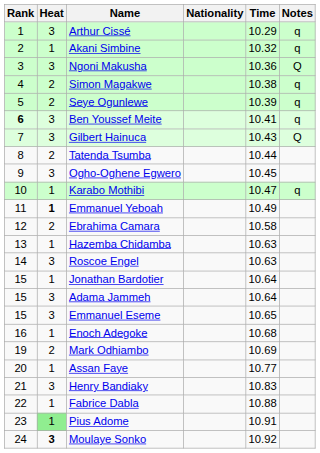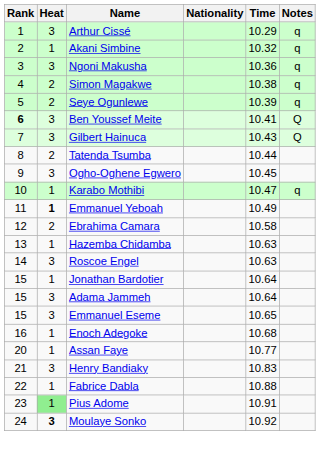 <table class="wikitable sortable" style="text-align:center">
 <tr>
 <th>Rank</th>
 <th>Heat</th>
 <th>Name</th>
 <th>Nationality</th>
 <th>Time</th>
 <th>Notes</th>
 </tr>
 <tr bgcolor=ccffcc>
 <td>1</td>
 <td>3</td>
 <td align=left><a href='#'>Arthur Cissé</a></td>
 <td align=left></td>
 <td>10.29</td>
 <td>q</td>
 </tr>
 <tr bgcolor=ccffcc>
 <td>2</td>
 <td>1</td>
 <td align=left><a href='#'>Akani Simbine</a></td>
 <td align=left></td>
 <td>10.32</td>
 <td>q</td>
 </tr>
 <tr bgcolor=ccffcc>
 <td>3</td>
 <td>3</td>
 <td align=left><a href='#'>Ngoni Makusha</a></td>
 <td align=left></td>
 <td>10.36</td>
-<td>Q</td>
+<td>q</td>
 </tr>
 <tr bgcolor=ccffcc>
 <td>4</td>
 <td>2</td>
 <td align=left><a href='#'>Simon Magakwe</a></td>
 <td align=left></td>
 <td>10.38</td>
 <td>q</td>
 </tr>
 <tr bgcolor=ccffcc>
 <td>5</td>
 <td>2</td>
 <td align=left><a href='#'>Seye Ogunlewe</a></td>
 <td align=left></td>
 <td>10.39</td>
 <td>q</td>
 </tr>
 <tr bgcolor=ddffdd>
 <td><strong>6</strong></td>
 <td>3</td>
 <td align=left><a href='#'>Ben Youssef Meite</a></td>
 <td align=left></td>
 <td>10.41</td>
-<td>q</td>
+<td>Q</td>
 </tr>
 <tr bgcolor=ddffdd>
 <td>7</td>
 <td>3</td>
 <td align=left><a href='#'>Gilbert Hainuca</a></td>
 <td align=left></td>
 <td>10.43</td>
 <td>Q</td>
 </tr>
 <tr>
 <td>8</td>
 <td>2</td>
 <td align=left><a href='#'>Tatenda Tsumba</a></td>
 <td align=left></td>
 <td>10.44</td>
 <td></td>
 </tr>
 <tr>
 <td>9</td>
 <td>3</td>
 <td align=left><a href='#'>Ogho-Oghene Egwero</a></td>
 <td align=left></td>
 <td>10.45</td>
 <td></td>
 </tr>
 <tr bgcolor=ccffcc>
 <td>10</td>
 <td>1</td>
 <td align=left><a href='#'>Karabo Mothibi</a></td>
 <td align=left></td>
 <td>10.47</td>
 <td>q</td>
 </tr>
 <tr>
 <td>11</td>
 <td><strong>1</strong></td>
 <td align=left><a href='#'>Emmanuel Yeboah</a></td>
 <td align="left"></td>
 <td>10.49</td>
 <td></td>
 </tr>
 <tr>
 <td>12</td>
 <td>2</td>
 <td align=left><a href='#'>Ebrahima Camara</a></td>
 <td align=left></td>
 <td>10.58</td>
 <td></td>
 </tr>
 <tr>
 <td>13</td>
 <td>1</td>
 <td align=left><a href='#'>Hazemba Chidamba</a></td>
 <td align=left></td>
 <td>10.63</td>
 <td></td>
 </tr>
 <tr>
 <td>14</td>
 <td>3</td>
 <td align=left><a href='#'>Roscoe Engel</a></td>
 <td align=left></td>
 <td>10.63</td>
 <td></td>
 </tr>
 <tr>
 <td>15</td>
 <td>1</td>
 <td align=left><a href='#'>Jonathan Bardotier</a></td>
 <td align=left></td>
 <td>10.64</td>
 <td></td>
 </tr>
 <tr>
 <td>15</td>
 <td>3</td>
 <td align=left><a href='#'>Adama Jammeh</a></td>
 <td align=left></td>
 <td>10.64</td>
 <td></td>
 </tr>
 <tr>
 <td>15</td>
 <td>3</td>
 <td align=left><a href='#'>Emmanuel Eseme</a></td>
 <td align=left></td>
 <td>10.65</td>
 <td></td>
 </tr>
 <tr>
 <td>16</td>
 <td>1</td>
 <td align=left><a href='#'>Enoch Adegoke</a></td>
 <td align=left></td>
 <td>10.68</td>
 <td></td>
 </tr>
 <tr>
-<td>19</td>
-<td>2</td>
-<td align=left><a href='#'>Mark Odhiambo</a></td>
-<td align=left></td>
-<td>10.69</td>
-<td></td>
-</tr>
-<tr>
 <td>20</td>
 <td>1</td>
 <td align=left><a href='#'>Assan Faye</a></td>
 <td align=left></td>
 <td>10.77</td>
 <td></td>
 </tr>
 <tr>
 <td>21</td>
 <td>3</td>
 <td align=left><a href='#'>Henry Bandiaky</a></td>
 <td align=left></td>
 <td>10.83</td>
 <td></td>
 </tr>
 <tr>
 <td>22</td>
 <td>1</td>
 <td align=left><a href='#'>Fabrice Dabla</a></td>
 <td align=left></td>
 <td>10.88</td>
 <td></td>
 </tr>
 <tr>
 <td>23</td>
 <td style="background: lightgreen;">1</td>
 <td align=left><a href='#'>Pius Adome</a></td>
 <td align=left></td>
 <td>10.91</td>
 <td></td>
 </tr>
 <tr>
 <td>24</td>
 <td><strong>3</strong></td>
 <td align=left><a href='#'>Moulaye Sonko</a></td>
 <td align=left></td>
 <td>10.92</td>
 <td></td>
 </tr>
 </table>
